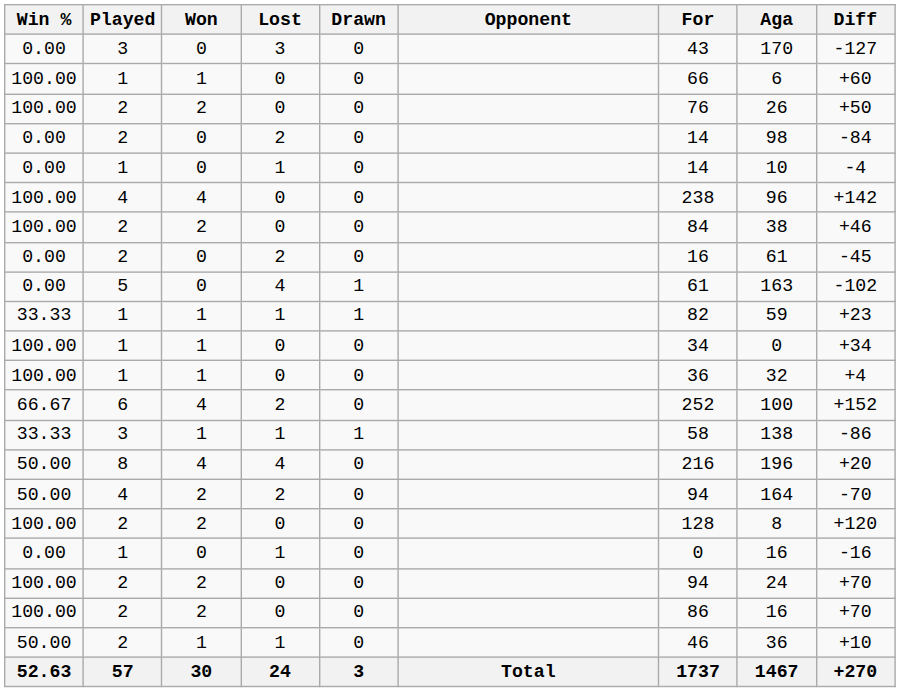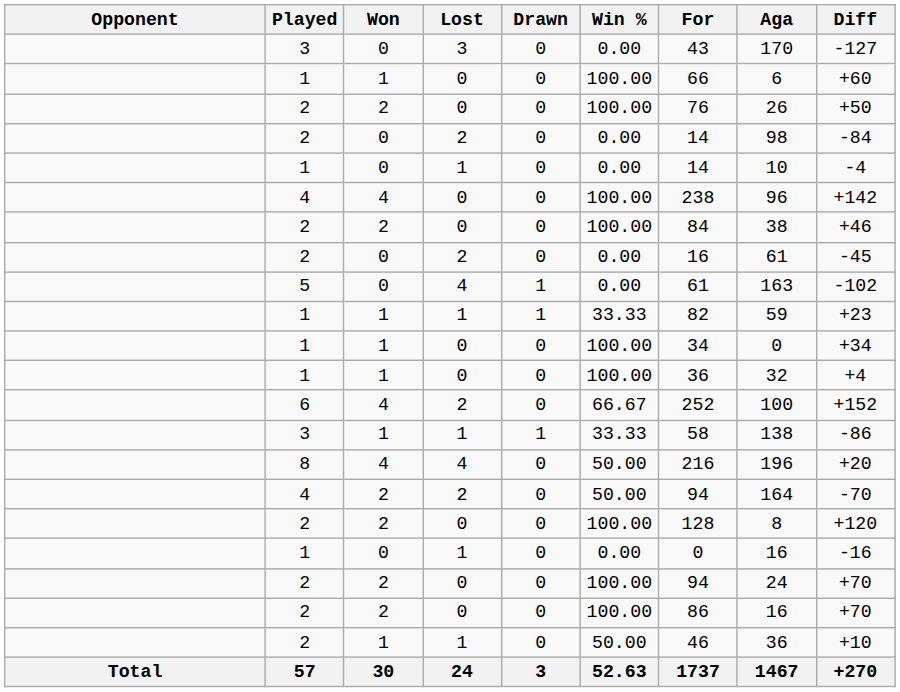 <table class="wikitable sortable" style="text-align: center;">
 <tr>
-<th style="width:50px;">Win %</th>
+<th style="width:180px;">Opponent</th>
 <th style="width:50px;">Played</th>
 <th style="width:50px;">Won</th>
 <th style="width:50px;">Lost</th>
 <th style="width:50px;">Drawn</th>
-<th style="width:180px;">Opponent</th>
+<th style="width:50px;">Win %</th>
 <th style="width:50px;">For</th>
 <th style="width:50px;">Aga</th>
 <th style="width:50px;">Diff</th>
 </tr>
 <tr>
-<td>0.00</td>
+<td style="text-align: left;"></td>
 <td>3</td>
 <td>0</td>
 <td>3</td>
 <td>0</td>
-<td style="text-align: left;"></td>
+<td>0.00</td>
 <td>43</td>
 <td>170</td>
 <td>-127</td>
 </tr>
 <tr>
-<td>100.00</td>
+<td style="text-align: left;"></td>
 <td>1</td>
 <td>1</td>
 <td>0</td>
 <td>0</td>
-<td style="text-align: left;"></td>
+<td>100.00</td>
 <td>66</td>
 <td>6</td>
 <td>+60</td>
 </tr>
 <tr>
-<td>100.00</td>
+<td style="text-align: left;"></td>
 <td>2</td>
 <td>2</td>
 <td>0</td>
 <td>0</td>
-<td style="text-align: left;"></td>
+<td>100.00</td>
 <td>76</td>
 <td>26</td>
 <td>+50</td>
 </tr>
 <tr>
-<td>0.00</td>
+<td style="text-align: left;"></td>
 <td>2</td>
 <td>0</td>
 <td>2</td>
 <td>0</td>
-<td style="text-align: left;"></td>
+<td>0.00</td>
 <td>14</td>
 <td>98</td>
 <td>-84</td>
 </tr>
 <tr>
-<td>0.00</td>
+<td style="text-align: left;"></td>
 <td>1</td>
 <td>0</td>
 <td>1</td>
 <td>0</td>
-<td style="text-align: left;"></td>
+<td>0.00</td>
 <td>14</td>
 <td>10</td>
 <td>-4</td>
 </tr>
 <tr>
-<td>100.00</td>
+<td style="text-align: left;"></td>
 <td>4</td>
 <td>4</td>
 <td>0</td>
 <td>0</td>
-<td style="text-align: left;"></td>
+<td>100.00</td>
 <td>238</td>
 <td>96</td>
 <td>+142</td>
 </tr>
 <tr>
-<td>100.00</td>
+<td style="text-align: left;"></td>
 <td>2</td>
 <td>2</td>
 <td>0</td>
 <td>0</td>
-<td style="text-align: left;"></td>
+<td>100.00</td>
 <td>84</td>
 <td>38</td>
 <td>+46</td>
 </tr>
 <tr>
-<td>0.00</td>
+<td style="text-align: left;"></td>
 <td>2</td>
 <td>0</td>
 <td>2</td>
 <td>0</td>
-<td style="text-align: left;"></td>
+<td>0.00</td>
 <td>16</td>
 <td>61</td>
 <td>-45</td>
 </tr>
 <tr>
-<td>0.00</td>
+<td style="text-align: left;"></td>
 <td>5</td>
 <td>0</td>
 <td>4</td>
 <td>1</td>
-<td style="text-align: left;"></td>
+<td>0.00</td>
 <td>61</td>
 <td>163</td>
 <td>-102</td>
 </tr>
 <tr>
-<td>33.33</td>
+<td style="text-align: left;"></td>
 <td>1</td>
 <td>1</td>
 <td>1</td>
 <td>1</td>
-<td style="text-align: left;"></td>
+<td>33.33</td>
 <td>82</td>
 <td>59</td>
 <td>+23</td>
 </tr>
 <tr>
-<td>100.00</td>
+<td style="text-align: left;"></td>
 <td>1</td>
 <td>1</td>
 <td>0</td>
 <td>0</td>
-<td style="text-align: left;"></td>
+<td>100.00</td>
 <td>34</td>
 <td>0</td>
 <td>+34</td>
 </tr>
 <tr>
-<td>100.00</td>
+<td style="text-align: left;"></td>
 <td>1</td>
 <td>1</td>
 <td>0</td>
 <td>0</td>
-<td style="text-align: left;"></td>
+<td>100.00</td>
 <td>36</td>
 <td>32</td>
 <td>+4</td>
 </tr>
 <tr>
-<td>66.67</td>
+<td style="text-align: left;"></td>
 <td>6</td>
 <td>4</td>
 <td>2</td>
 <td>0</td>
-<td style="text-align: left;"></td>
+<td>66.67</td>
 <td>252</td>
 <td>100</td>
 <td>+152</td>
 </tr>
 <tr>
-<td>33.33</td>
+<td style="text-align: left;"></td>
 <td>3</td>
 <td>1</td>
 <td>1</td>
 <td>1</td>
-<td style="text-align: left;"></td>
+<td>33.33</td>
 <td>58</td>
 <td>138</td>
 <td>-86</td>
 </tr>
 <tr>
-<td>50.00</td>
+<td style="text-align: left;"></td>
 <td>8</td>
 <td>4</td>
 <td>4</td>
 <td>0</td>
-<td style="text-align: left;"></td>
+<td>50.00</td>
 <td>216</td>
 <td>196</td>
 <td>+20</td>
 </tr>
 <tr>
-<td>50.00</td>
+<td style="text-align: left;"></td>
 <td>4</td>
 <td>2</td>
 <td>2</td>
 <td>0</td>
-<td style="text-align: left;"></td>
+<td>50.00</td>
 <td>94</td>
 <td>164</td>
 <td>-70</td>
 </tr>
 <tr>
-<td>100.00</td>
+<td style="text-align: left;"></td>
 <td>2</td>
 <td>2</td>
 <td>0</td>
 <td>0</td>
-<td style="text-align: left;"></td>
+<td>100.00</td>
 <td>128</td>
 <td>8</td>
 <td>+120</td>
 </tr>
 <tr>
-<td>0.00</td>
+<td style="text-align: left;"></td>
 <td>1</td>
 <td>0</td>
 <td>1</td>
 <td>0</td>
-<td style="text-align: left;"></td>
+<td>0.00</td>
 <td>0</td>
 <td>16</td>
 <td>-16</td>
 </tr>
 <tr>
-<td>100.00</td>
+<td style="text-align: left;"></td>
 <td>2</td>
 <td>2</td>
 <td>0</td>
 <td>0</td>
-<td style="text-align: left;"></td>
+<td>100.00</td>
 <td>94</td>
 <td>24</td>
 <td>+70</td>
 </tr>
 <tr>
-<td>100.00</td>
+<td style="text-align: left;"></td>
 <td>2</td>
 <td>2</td>
 <td>0</td>
 <td>0</td>
-<td style="text-align: left;"></td>
+<td>100.00</td>
 <td>86</td>
 <td>16</td>
 <td>+70</td>
 </tr>
 <tr>
-<td>50.00</td>
+<td style="text-align: left;"></td>
 <td>2</td>
 <td>1</td>
 <td>1</td>
 <td>0</td>
-<td style="text-align: left;"></td>
+<td>50.00</td>
 <td>46</td>
 <td>36</td>
 <td>+10</td>
 </tr>
 <tr class="sortbottom">
-<th>52.63</th>
+<th>Total</th>
 <th>57</th>
 <th>30</th>
 <th>24</th>
 <th>3</th>
-<th>Total</th>
+<th>52.63</th>
 <th>1737</th>
 <th>1467</th>
 <th>+270</th>
 </tr>
 </table>
